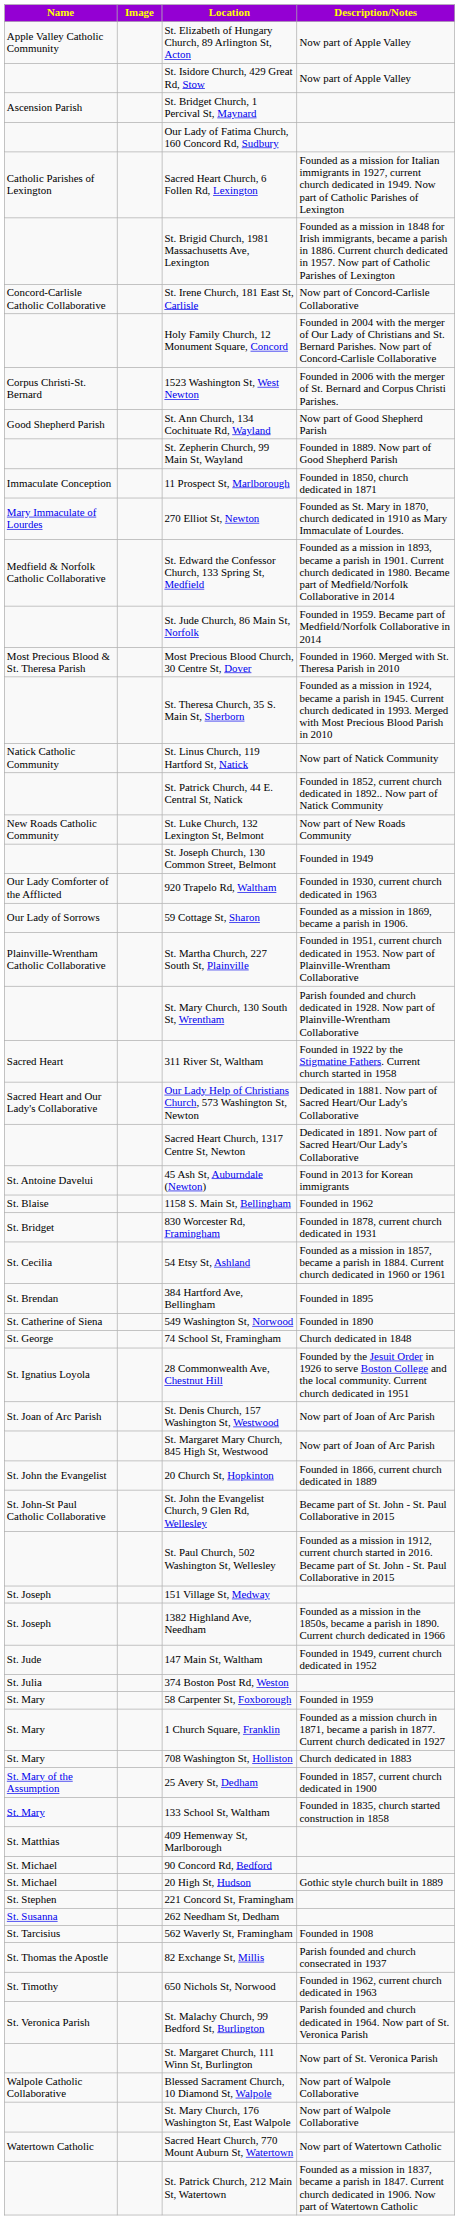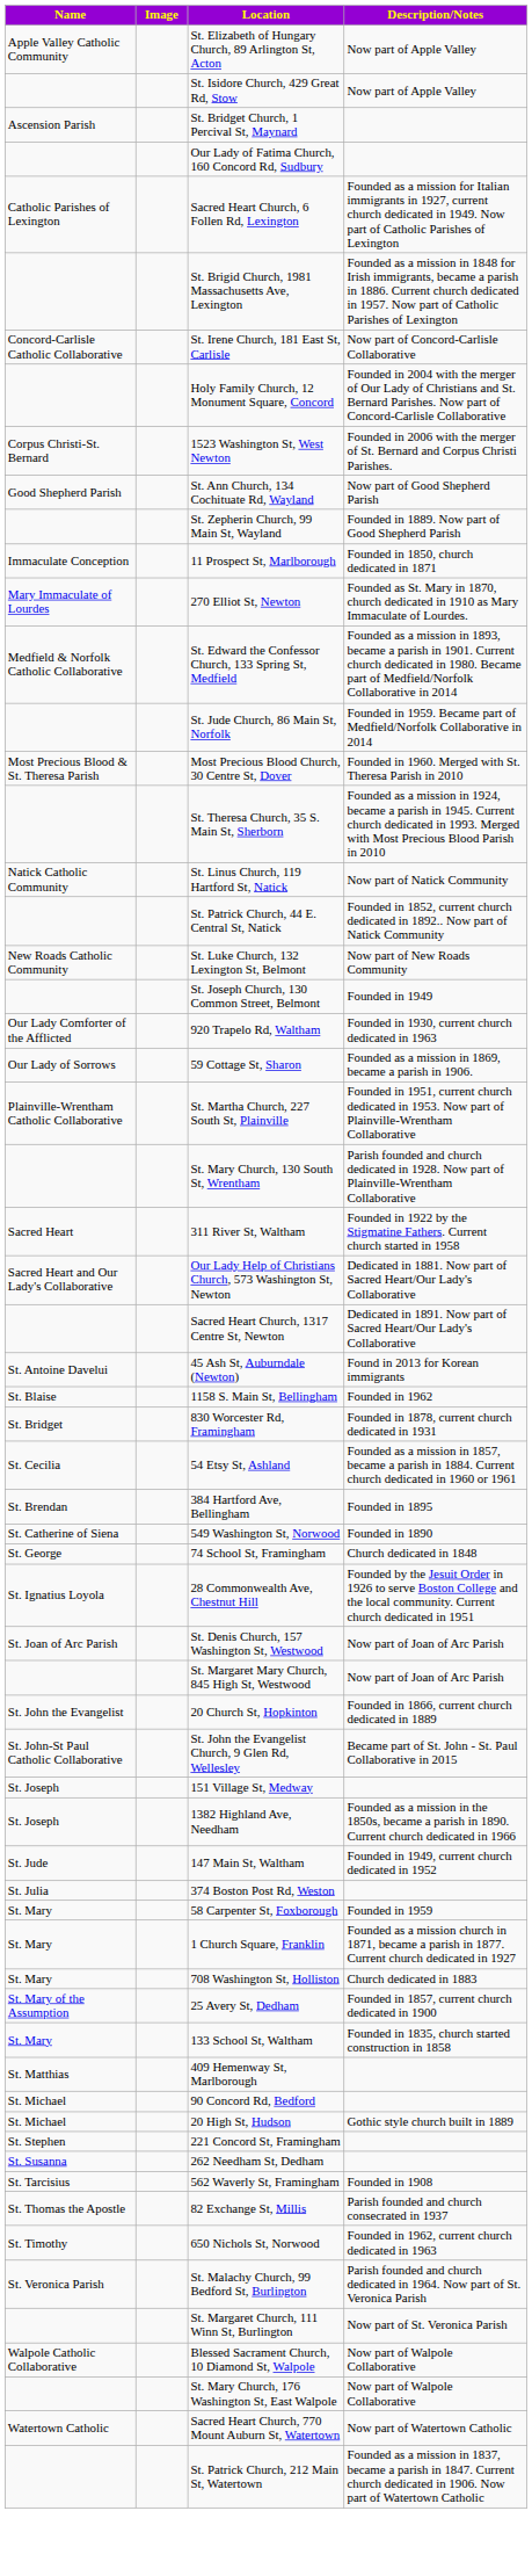 <table class="wikitable sortable" style="width:75%">
 <tr>
 <th style="background:darkviolet; color:yellow;" width="25%"><strong>Name</strong></th>
 <th style="background:darkviolet; color:yellow;" width="10%"><strong>Image</strong></th>
 <th style="background:darkviolet; color:yellow;" width="30%"><strong>Location</strong></th>
 <th style="background:darkviolet; color:yellow;" width="35%"><strong>Description/Notes</strong></th>
 </tr>
 <tr>
 <td>Apple Valley Catholic Community</td>
 <td></td>
 <td>St. Elizabeth of Hungary Church, 89 Arlington St, <a href='#'>Acton</a></td>
 <td>Now part of Apple Valley</td>
 </tr>
 <tr>
 <td></td>
 <td></td>
 <td>St. Isidore Church, 429 Great Rd, <a href='#'>Stow</a></td>
 <td>Now part of Apple Valley</td>
 </tr>
 <tr>
 <td>Ascension Parish</td>
 <td></td>
 <td>St. Bridget Church, 1 Percival St, <a href='#'>Maynard</a></td>
 <td></td>
 </tr>
 <tr>
 <td></td>
 <td></td>
 <td>Our Lady of Fatima Church, 160 Concord Rd, <a href='#'>Sudbury</a></td>
 <td></td>
 </tr>
 <tr>
 <td>Catholic Parishes of Lexington</td>
 <td></td>
 <td>Sacred Heart Church, 6 Follen Rd, <a href='#'>Lexington</a></td>
 <td>Founded as a mission for Italian immigrants in 1927, current church dedicated in 1949. Now part of Catholic Parishes of Lexington</td>
 </tr>
 <tr>
 <td></td>
 <td></td>
 <td>St. Brigid Church, 1981 Massachusetts Ave, Lexington</td>
 <td>Founded as a mission in 1848  for Irish immigrants, became a parish in 1886. Current church dedicated in 1957. Now part of Catholic Parishes of Lexington</td>
 </tr>
 <tr>
 <td>Concord-Carlisle Catholic Collaborative</td>
 <td></td>
 <td>St. Irene Church, 181 East St, <a href='#'>Carlisle</a></td>
 <td>Now part of Concord-Carlisle Collaborative</td>
 </tr>
 <tr>
 <td></td>
 <td></td>
 <td>Holy Family Church, 12 Monument Square, <a href='#'>Concord</a></td>
 <td>Founded in 2004 with the merger of Our Lady of Christians and St. Bernard Parishes. Now part of Concord-Carlisle Collaborative</td>
 </tr>
 <tr>
 <td>Corpus Christi-St. Bernard</td>
 <td></td>
 <td>1523 Washington St, <a href='#'>West Newton</a></td>
 <td>Founded in 2006 with the merger of St. Bernard and Corpus Christi Parishes.</td>
 </tr>
 <tr>
 <td>Good Shepherd Parish</td>
 <td></td>
 <td>St. Ann Church, 134 Cochituate Rd, <a href='#'>Wayland</a></td>
 <td>Now part of Good Shepherd Parish</td>
 </tr>
 <tr>
 <td></td>
 <td></td>
 <td>St. Zepherin Church, 99 Main St, Wayland</td>
 <td>Founded in 1889. Now part of Good Shepherd Parish</td>
 </tr>
 <tr>
 <td>Immaculate Conception</td>
 <td></td>
 <td>11 Prospect St, <a href='#'>Marlborough</a></td>
 <td>Founded in 1850, church dedicated in 1871</td>
 </tr>
 <tr>
 <td><a href='#'>Mary Immaculate of Lourdes</a></td>
 <td></td>
 <td>270 Elliot St, <a href='#'>Newton</a></td>
 <td>Founded as St. Mary in 1870, church dedicated in 1910 as Mary Immaculate of Lourdes.</td>
 </tr>
 <tr>
 <td>Medfield & Norfolk Catholic Collaborative</td>
 <td></td>
 <td>St. Edward the Confessor Church, 133 Spring St, <a href='#'>Medfield</a></td>
 <td>Founded as a mission in 1893, became a parish in 1901. Current church dedicated in 1980. Became part of Medfield/Norfolk Collaborative in 2014</td>
 </tr>
 <tr>
 <td></td>
 <td></td>
 <td>St. Jude Church, 86 Main St, <a href='#'>Norfolk</a></td>
 <td>Founded in 1959. Became part of Medfield/Norfolk Collaborative in 2014</td>
 </tr>
 <tr>
 <td>Most Precious Blood & St. Theresa Parish</td>
 <td></td>
 <td>Most Precious Blood Church, 30 Centre St, <a href='#'>Dover</a></td>
 <td>Founded in 1960. Merged with St. Theresa Parish in 2010</td>
 </tr>
 <tr>
 <td></td>
 <td></td>
 <td>St. Theresa Church, 35 S. Main St, <a href='#'>Sherborn</a></td>
 <td>Founded as a mission in 1924, became a parish in 1945. Current church dedicated in 1993. Merged with Most Precious Blood Parish in 2010</td>
 </tr>
 <tr>
 <td>Natick Catholic Community</td>
 <td></td>
 <td>St. Linus Church, 119 Hartford St, <a href='#'>Natick</a></td>
 <td>Now part of Natick Community</td>
 </tr>
 <tr>
 <td></td>
 <td></td>
 <td>St. Patrick Church, 44 E. Central St, Natick</td>
 <td>Founded in 1852, current church dedicated in 1892.. Now part of Natick Community</td>
 </tr>
 <tr>
 <td>New Roads Catholic Community</td>
 <td></td>
 <td>St. Luke Church, 132 Lexington St, Belmont</td>
 <td>Now part of New Roads Community</td>
 </tr>
 <tr>
 <td></td>
 <td></td>
 <td>St. Joseph Church, 130 Common Street, Belmont</td>
 <td>Founded in 1949</td>
 </tr>
 <tr>
 <td>Our Lady Comforter of the Afflicted</td>
 <td></td>
 <td>920 Trapelo Rd, <a href='#'>Waltham</a></td>
 <td>Founded in 1930, current church dedicated in 1963</td>
 </tr>
 <tr>
 <td>Our Lady of Sorrows</td>
 <td></td>
 <td>59 Cottage St, <a href='#'>Sharon</a></td>
 <td>Founded as a mission in 1869, became a parish in 1906.</td>
 </tr>
 <tr>
 <td>Plainville-Wrentham Catholic Collaborative</td>
 <td></td>
 <td>St. Martha Church, 227 South St, <a href='#'>Plainville</a></td>
 <td>Founded in 1951, current church dedicated in 1953. Now part of Plainville-Wrentham Collaborative</td>
 </tr>
 <tr>
 <td></td>
 <td></td>
 <td>St. Mary Church, 130 South St, <a href='#'>Wrentham</a></td>
 <td>Parish founded and church dedicated in 1928. Now part of Plainville-Wrentham Collaborative</td>
 </tr>
 <tr>
 <td>Sacred Heart</td>
 <td></td>
 <td>311 River St, Waltham</td>
 <td>Founded in 1922 by the <a href='#'>Stigmatine Fathers</a>. Current church started in 1958</td>
 </tr>
 <tr>
 <td>Sacred Heart and Our Lady's Collaborative</td>
 <td></td>
 <td><a href='#'>Our Lady Help of Christians Church</a>, 573 Washington St, Newton</td>
 <td>Dedicated in 1881. Now part of Sacred Heart/Our Lady's Collaborative</td>
 </tr>
 <tr>
 <td></td>
 <td></td>
 <td>Sacred Heart Church, 1317 Centre St, Newton</td>
 <td>Dedicated in 1891. Now part of Sacred Heart/Our Lady's Collaborative</td>
 </tr>
 <tr>
 <td>St. Antoine Davelui</td>
 <td></td>
 <td>45 Ash St, <a href='#'>Auburndale</a> (<a href='#'>Newton</a>)</td>
 <td>Found in 2013 for Korean immigrants</td>
 </tr>
 <tr>
 <td>St. Blaise</td>
 <td></td>
 <td>1158 S. Main St, <a href='#'>Bellingham</a></td>
 <td>Founded in 1962</td>
 </tr>
 <tr>
 <td>St. Bridget</td>
 <td></td>
 <td>830 Worcester Rd, <a href='#'>Framingham</a></td>
 <td>Founded in 1878, current church dedicated in 1931</td>
 </tr>
 <tr>
 <td>St. Cecilia</td>
 <td></td>
 <td>54 Etsy St, <a href='#'>Ashland</a></td>
 <td>Founded as a mission in 1857, became a parish in 1884. Current church dedicated in 1960 or 1961</td>
 </tr>
 <tr>
 <td>St. Brendan</td>
 <td></td>
 <td>384 Hartford Ave, Bellingham</td>
 <td>Founded in 1895</td>
 </tr>
 <tr>
 <td>St. Catherine of Siena</td>
 <td></td>
 <td>549 Washington St, <a href='#'>Norwood</a></td>
 <td>Founded in 1890</td>
 </tr>
 <tr>
 <td>St. George</td>
 <td></td>
 <td>74 School St, Framingham</td>
 <td>Church dedicated in 1848</td>
 </tr>
 <tr>
 <td>St. Ignatius Loyola</td>
 <td></td>
 <td>28 Commonwealth Ave, <a href='#'>Chestnut Hill</a></td>
 <td>Founded by the <a href='#'>Jesuit Order</a> in 1926 to serve <a href='#'>Boston College</a> and the local community. Current church dedicated in 1951</td>
 </tr>
 <tr>
 <td>St. Joan of Arc Parish</td>
 <td></td>
 <td>St. Denis Church, 157 Washington St, <a href='#'>Westwood</a></td>
 <td>Now part of Joan of Arc Parish</td>
 </tr>
 <tr>
 <td></td>
 <td></td>
 <td>St. Margaret Mary Church, 845 High St, Westwood</td>
 <td>Now part of Joan of Arc Parish</td>
 </tr>
 <tr>
 <td>St. John the Evangelist</td>
 <td></td>
 <td>20 Church St, <a href='#'>Hopkinton</a></td>
 <td>Founded in 1866, current church dedicated in 1889</td>
 </tr>
 <tr>
 <td>St. John-St Paul Catholic Collaborative</td>
 <td></td>
 <td>St. John the Evangelist Church, 9 Glen Rd, <a href='#'>Wellesley</a></td>
 <td>Became part of St. John - St. Paul Collaborative in 2015</td>
 </tr>
 <tr>
-<td></td>
-<td></td>
-<td>St. Paul Church, 502 Washington St, Wellesley</td>
-<td>Founded as a mission in 1912, current church started in 2016. Became part of St. John - St. Paul Collaborative in 2015</td>
-</tr>
-<tr>
 <td>St. Joseph</td>
 <td></td>
 <td>151 Village St, <a href='#'>Medway</a></td>
 <td></td>
 </tr>
 <tr>
 <td>St. Joseph</td>
 <td></td>
 <td>1382 Highland Ave, Needham</td>
 <td>Founded as a mission in the 1850s, became a parish in 1890.  Current church dedicated in 1966</td>
 </tr>
 <tr>
 <td>St. Jude</td>
 <td></td>
 <td>147 Main St, Waltham</td>
 <td>Founded in 1949, current church dedicated in 1952</td>
 </tr>
 <tr>
 <td>St. Julia</td>
 <td></td>
 <td>374 Boston Post Rd, <a href='#'>Weston</a></td>
 <td></td>
 </tr>
 <tr>
 <td>St. Mary</td>
 <td></td>
 <td>58 Carpenter St, <a href='#'>Foxborough</a></td>
 <td>Founded in 1959</td>
 </tr>
 <tr>
 <td>St. Mary</td>
 <td></td>
 <td>1 Church Square, <a href='#'>Franklin</a></td>
 <td>Founded as a mission church in 1871, became a parish in 1877. Current church dedicated in 1927</td>
 </tr>
 <tr>
 <td>St. Mary</td>
 <td></td>
 <td>708 Washington St, <a href='#'>Holliston</a></td>
 <td>Church dedicated in 1883</td>
 </tr>
 <tr>
 <td><a href='#'>St. Mary of the Assumption</a></td>
 <td></td>
 <td>25 Avery St, <a href='#'>Dedham</a></td>
 <td>Founded in 1857, current church dedicated in 1900</td>
 </tr>
 <tr>
 <td><a href='#'>St. Mary</a></td>
 <td></td>
 <td>133 School St, Waltham</td>
 <td>Founded in 1835, church started construction in 1858</td>
 </tr>
 <tr>
 <td>St. Matthias</td>
 <td></td>
 <td>409 Hemenway St, Marlborough</td>
 <td></td>
 </tr>
 <tr>
 <td>St. Michael</td>
 <td></td>
 <td>90 Concord Rd, <a href='#'>Bedford</a></td>
 <td></td>
 </tr>
 <tr>
 <td>St. Michael</td>
 <td></td>
 <td>20 High St, <a href='#'>Hudson</a></td>
 <td>Gothic style church built in 1889</td>
 </tr>
 <tr>
 <td>St. Stephen</td>
 <td></td>
 <td>221 Concord St, Framingham</td>
 <td></td>
 </tr>
 <tr>
 <td><a href='#'>St. Susanna</a></td>
 <td></td>
 <td>262 Needham St, Dedham</td>
 <td></td>
 </tr>
 <tr>
 <td>St. Tarcisius</td>
 <td></td>
 <td>562 Waverly St, Framingham</td>
 <td>Founded in 1908</td>
 </tr>
 <tr>
 <td>St. Thomas the Apostle</td>
 <td></td>
 <td>82 Exchange St, <a href='#'>Millis</a></td>
 <td>Parish founded and church consecrated in 1937</td>
 </tr>
 <tr>
 <td>St. Timothy</td>
 <td></td>
 <td>650 Nichols St, Norwood</td>
 <td>Founded in 1962, current church dedicated in 1963</td>
 </tr>
 <tr>
 <td>St. Veronica Parish</td>
 <td></td>
 <td>St. Malachy Church, 99 Bedford St, <a href='#'>Burlington</a></td>
 <td>Parish founded and church dedicated in 1964. Now part of St. Veronica Parish</td>
 </tr>
 <tr>
 <td></td>
 <td></td>
 <td>St. Margaret Church, 111 Winn St, Burlington</td>
 <td>Now part of St. Veronica Parish</td>
 </tr>
 <tr>
 <td>Walpole Catholic Collaborative</td>
 <td></td>
 <td>Blessed Sacrament Church, 10 Diamond St, <a href='#'>Walpole</a></td>
 <td>Now part of Walpole Collaborative</td>
 </tr>
 <tr>
 <td></td>
 <td></td>
 <td>St. Mary Church, 176 Washington St, East Walpole</td>
 <td>Now part of Walpole Collaborative</td>
 </tr>
 <tr>
 <td>Watertown Catholic</td>
 <td></td>
 <td>Sacred Heart Church, 770 Mount Auburn St, <a href='#'>Watertown</a></td>
 <td>Now part of Watertown Catholic</td>
 </tr>
 <tr>
 <td></td>
 <td></td>
 <td>St. Patrick Church, 212 Main St, Watertown</td>
 <td>Founded as a mission in 1837, became a parish in 1847. Current church dedicated in 1906. Now part of Watertown Catholic</td>
 </tr>
 </table>
